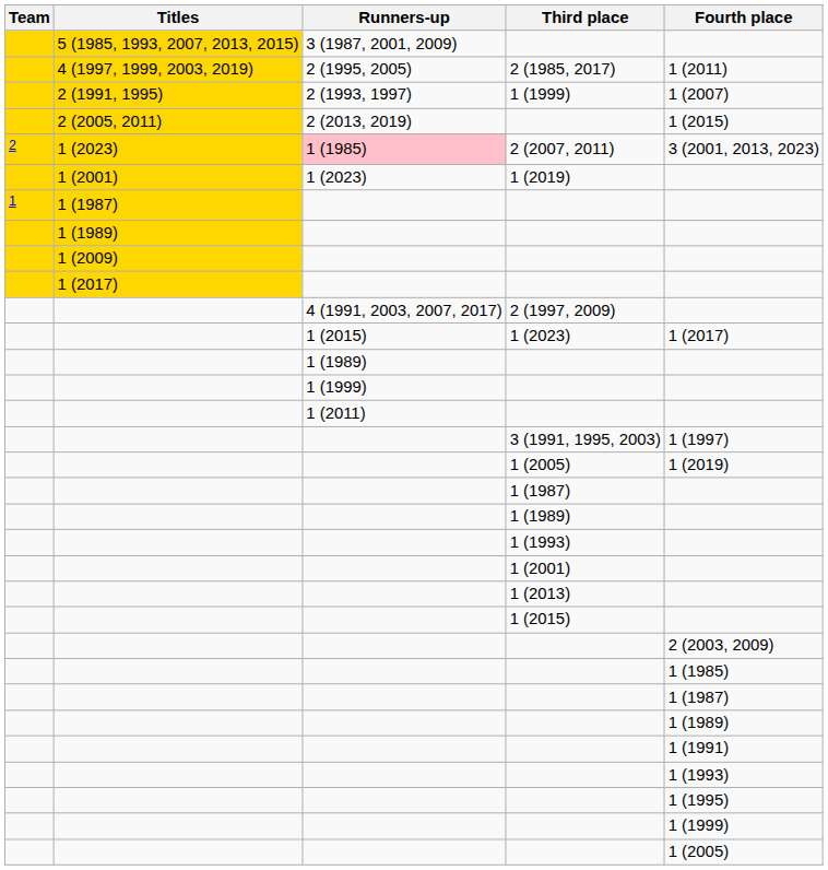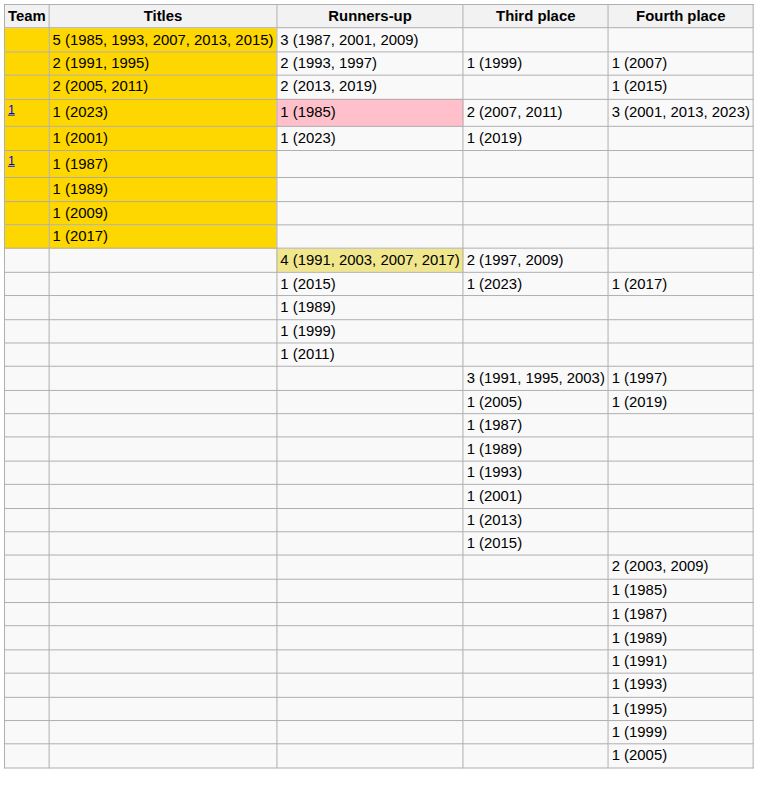 <table class="wikitable sortable">
 <tr>
 <th>Team</th>
 <th>Titles</th>
 <th>Runners-up</th>
 <th>Third place</th>
 <th>Fourth place</th>
 </tr>
 <tr>
 <td bgcolor=#FFD700></td>
 <td bgcolor=#FFD700>5 (1985, 1993, 2007, 2013, 2015)</td>
 <td 0>3 (1987, 2001, 2009)</td>
 <td></td>
 <td></td>
 </tr>
 <tr>
 <td bgcolor=#FFD700></td>
-<td bgcolor=#FFD700>4 (1997, 1999, 2003, 2019)</td>
-<td>2 (1995, 2005)</td>
-<td>2 (1985, 2017)</td>
-<td>1 (2011)</td>
-</tr>
-<tr>
-<td bgcolor=#FFD700></td>
 <td bgcolor=#FFD700>2 (1991, 1995)</td>
 <td>2 (1993, 1997)</td>
 <td>1 (1999)</td>
 <td>1 (2007)</td>
 </tr>
 <tr>
 <td bgcolor=#FFD700></td>
 <td bgcolor=#FFD700>2 (2005, 2011)</td>
 <td>2 (2013, 2019)</td>
 <td></td>
 <td>1 (2015)</td>
 </tr>
 <tr>
-<td bgcolor=#FFD700><sup><a href='#'>2</a></sup></td>
+<td bgcolor=#FFD700><sup><a href='#'>1</a></sup></td>
 <td bgcolor=#FFD700>1 (2023)</td>
 <td style="background: pink;">1 (1985)</td>
 <td>2 (2007, 2011)</td>
 <td>3 (2001, 2013, 2023)</td>
 </tr>
 <tr>
 <td bgcolor="#FFD700"></td>
 <td bgcolor="#FFD700">1 (2001)</td>
 <td>1 (2023)</td>
 <td>1 (2019)</td>
 <td></td>
 </tr>
 <tr>
 <td bgcolor="#FFD700"><sup><a href='#'>1</a></sup></td>
 <td bgcolor="#FFD700">1 (1987)</td>
 <td></td>
 <td></td>
 <td></td>
 </tr>
 <tr>
 <td bgcolor=#FFD700></td>
 <td bgcolor=#FFD700>1 (1989)</td>
 <td></td>
 <td></td>
 <td></td>
 </tr>
 <tr>
 <td bgcolor=#FFD700></td>
 <td bgcolor=#FFD700>1 (2009)</td>
 <td></td>
 <td></td>
 <td></td>
 </tr>
 <tr>
 <td bgcolor=#FFD700></td>
 <td bgcolor=#FFD700>1 (2017)</td>
 <td></td>
 <td></td>
 <td></td>
 </tr>
 <tr>
 <td></td>
 <td></td>
-<td>4 (1991, 2003, 2007, 2017)</td>
+<td style="background: khaki;">4 (1991, 2003, 2007, 2017)</td>
 <td>2 (1997, 2009)</td>
 <td></td>
 </tr>
 <tr>
 <td></td>
 <td></td>
 <td>1 (2015)</td>
 <td>1 (2023)</td>
 <td>1 (2017)</td>
 </tr>
 <tr>
 <td></td>
 <td></td>
 <td>1 (1989)</td>
 <td></td>
 <td></td>
 </tr>
 <tr>
 <td></td>
 <td></td>
 <td>1 (1999)</td>
 <td></td>
 <td></td>
 </tr>
 <tr>
 <td></td>
 <td></td>
 <td>1 (2011)</td>
 <td></td>
 <td></td>
 </tr>
 <tr>
 <td></td>
 <td></td>
 <td></td>
 <td>3 (1991, 1995, 2003)</td>
 <td>1 (1997)</td>
 </tr>
 <tr>
 <td></td>
 <td></td>
 <td></td>
 <td>1 (2005)</td>
 <td>1 (2019)</td>
 </tr>
 <tr>
 <td></td>
 <td></td>
 <td></td>
 <td>1 (1987)</td>
 <td></td>
 </tr>
 <tr>
 <td></td>
 <td></td>
 <td></td>
 <td>1 (1989)</td>
 <td></td>
 </tr>
 <tr>
 <td></td>
 <td></td>
 <td></td>
 <td>1 (1993)</td>
 <td></td>
 </tr>
 <tr>
 <td></td>
 <td></td>
 <td></td>
 <td>1 (2001)</td>
 <td></td>
 </tr>
 <tr>
 <td></td>
 <td></td>
 <td></td>
 <td>1 (2013)</td>
 <td></td>
 </tr>
 <tr>
 <td></td>
 <td></td>
 <td></td>
 <td>1 (2015)</td>
 <td></td>
 </tr>
 <tr>
 <td></td>
 <td></td>
 <td></td>
 <td></td>
 <td>2 (2003, 2009)</td>
 </tr>
 <tr>
 <td></td>
 <td></td>
 <td></td>
 <td></td>
 <td>1 (1985)</td>
 </tr>
 <tr>
 <td></td>
 <td></td>
 <td></td>
 <td></td>
 <td>1 (1987)</td>
 </tr>
 <tr>
 <td></td>
 <td></td>
 <td></td>
 <td></td>
 <td>1 (1989)</td>
 </tr>
 <tr>
 <td></td>
 <td></td>
 <td></td>
 <td></td>
 <td>1 (1991)</td>
 </tr>
 <tr>
 <td></td>
 <td></td>
 <td></td>
 <td></td>
 <td>1 (1993)</td>
 </tr>
 <tr>
 <td></td>
 <td></td>
 <td></td>
 <td></td>
 <td>1 (1995)</td>
 </tr>
 <tr>
 <td></td>
 <td></td>
 <td></td>
 <td></td>
 <td>1 (1999)</td>
 </tr>
 <tr>
 <td></td>
 <td></td>
 <td></td>
 <td></td>
 <td>1 (2005)</td>
 </tr>
 </table>
